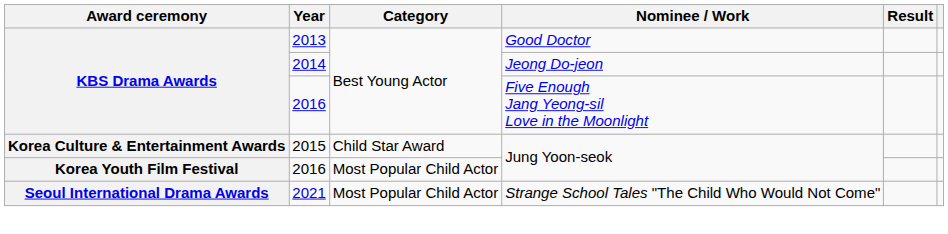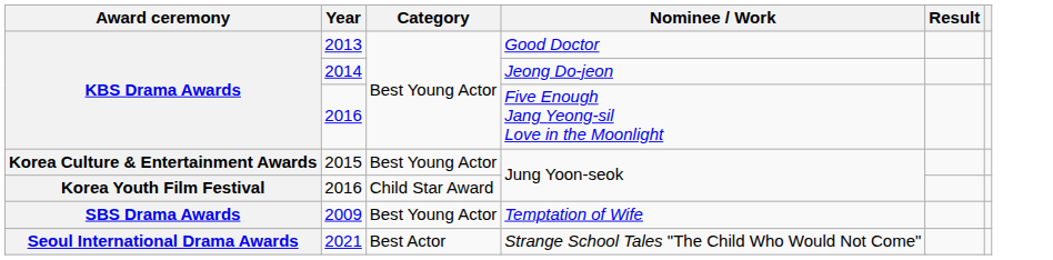 <table class="wikitable plainrowheaders sortable">
 <tr>
 <th scope="col">Award ceremony</th>
 <th scope="col">Year</th>
 <th scope="col">Category </th>
 <th scope="col">Nominee / Work</th>
 <th scope="col">Result</th>
 <th scope="col" class="unsortable"></th>
 </tr>
 <tr>
 <th scope="row" rowspan="3"><a href='#'>KBS Drama Awards</a></th>
 <td style="text-align:center"><a href='#'>2013</a></td>
 <td rowspan="3">Best Young Actor</td>
 <td><em><a href='#'>Good Doctor</a></em></td>
 <td></td>
 <td style="text-align:center"></td>
 </tr>
 <tr>
 <td style="text-align:center"><a href='#'>2014</a></td>
 <td><em><a href='#'>Jeong Do-jeon</a></em></td>
 <td></td>
 <td style="text-align:center"></td>
 </tr>
 <tr>
 <td style="text-align:center"><a href='#'>2016</a></td>
 <td><em><a href='#'>Five Enough</a></em><br><em><a href='#'>Jang Yeong-sil</a></em><br><em><a href='#'>Love in the Moonlight</a></em></td>
 <td></td>
 <td style="text-align:center"></td>
 </tr>
 <tr>
 <th scope="row">Korea Culture & Entertainment Awards</th>
 <td style="text-align:center">2015</td>
-<td>Child Star Award</td>
+<td>Best Young Actor</td>
 <td rowspan="2">Jung Yoon-seok</td>
 <td></td>
 <td style="text-align:center"></td>
 </tr>
 <tr>
 <th scope="row">Korea Youth Film Festival</th>
 <td style="text-align:center">2016</td>
-<td>Most Popular Child Actor</td>
+<td>Child Star Award</td>
+<td></td>
+<td style="text-align:center"></td>
+</tr>
+<tr>
+<th scope="row"><a href='#'>SBS Drama Awards</a></th>
+<td style="text-align:center"><a href='#'>2009</a></td>
+<td>Best Young Actor</td>
+<td><em><a href='#'>Temptation of Wife</a></em></td>
 <td></td>
 <td style="text-align:center"></td>
 </tr>
 <tr>
 <th scope="row"><a href='#'>Seoul International Drama Awards</a></th>
 <td style="text-align:center"><a href='#'>2021</a></td>
-<td>Most Popular Child Actor</td>
+<td>Best Actor</td>
 <td><em>Strange School Tales</em> "The Child Who Would Not Come"</td>
 <td></td>
 <td style="text-align:center"></td>
 </tr>
 </table>
